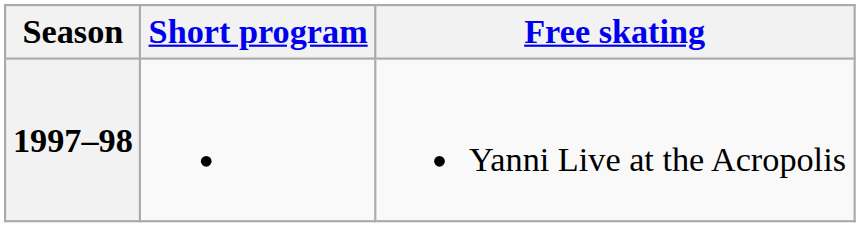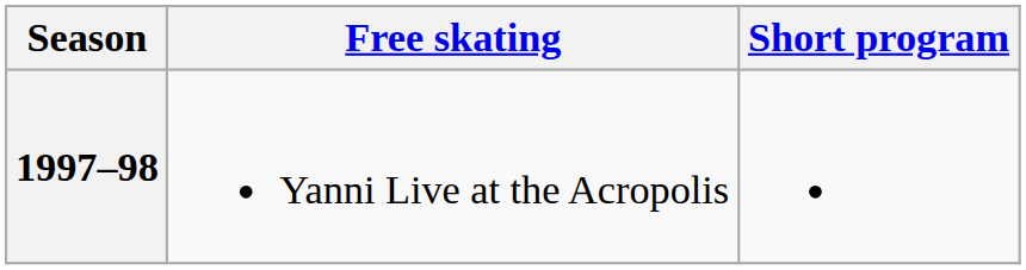 <table class=wikitable style=text-align:center>
 <tr>
 <th>Season</th>
+<th><a href='#'>Free skating</a></th>
 <th><a href='#'>Short program</a></th>
-<th><a href='#'>Free skating</a></th>
 </tr>
 <tr>
 <th>1997–98 <br> </th>
+<td><br><ul><li>Yanni Live at the Acropolis <br></li></ul></td>
 <td><br><ul><li></li></ul></td>
-<td><br><ul><li>Yanni Live at the Acropolis <br></li></ul></td>
 </tr>
 </table>
